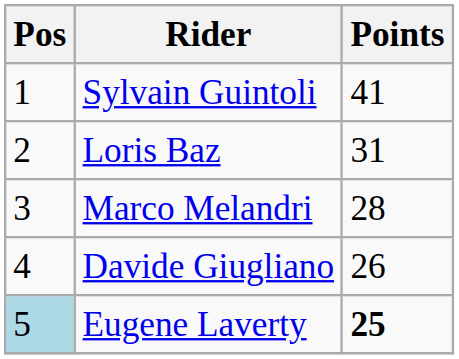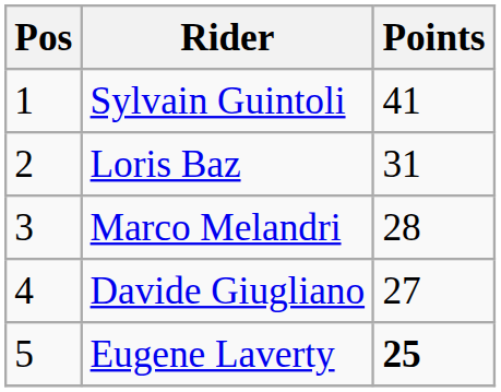 <table class="wikitable" style="font-size: 95%;">
 <tr>
 <th>Pos</th>
 <th>Rider</th>
 <th>Points</th>
 </tr>
 <tr>
 <td>1</td>
 <td><a href='#'>Sylvain Guintoli</a></td>
 <td>41</td>
 </tr>
 <tr>
 <td>2</td>
 <td><a href='#'>Loris Baz</a></td>
 <td>31</td>
 </tr>
 <tr>
 <td>3</td>
 <td><a href='#'>Marco Melandri</a></td>
 <td>28</td>
 </tr>
 <tr>
 <td>4</td>
 <td><a href='#'>Davide Giugliano</a></td>
-<td>26</td>
+<td>27</td>
 </tr>
 <tr>
-<td style="background: lightblue;">5</td>
+<td>5</td>
 <td><a href='#'>Eugene Laverty</a></td>
 <td><strong>25</strong></td>
 </tr>
 <tr>
 </tr>
 </table>
